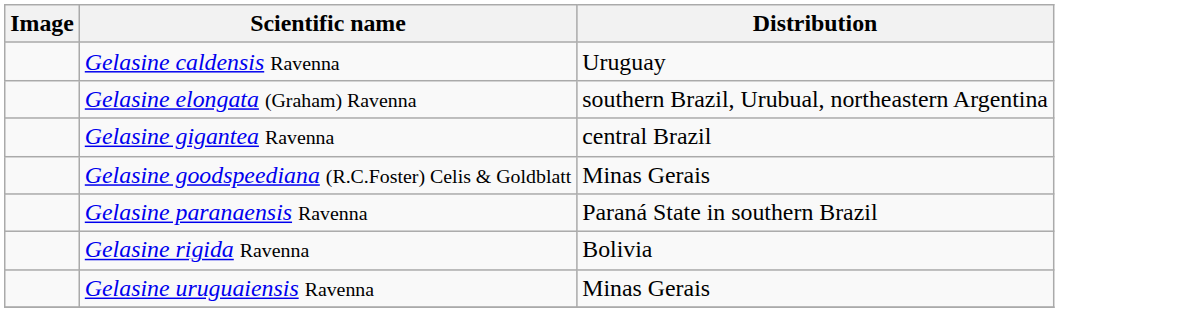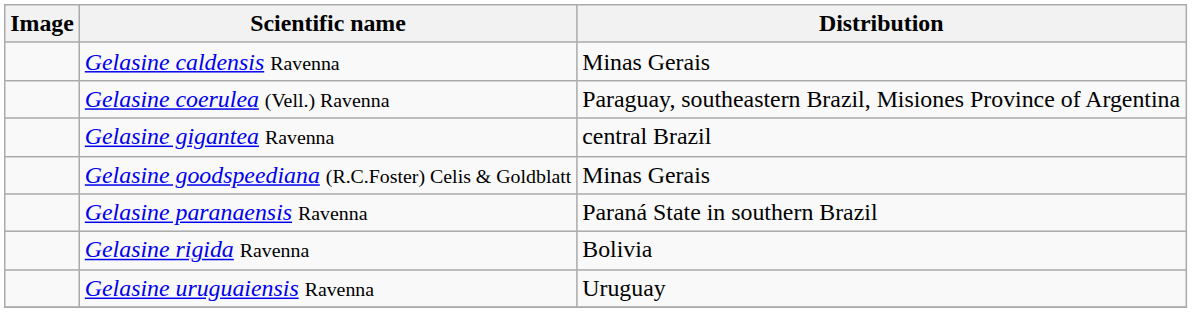 <table class="wikitable">
 <tr>
 <th>Image</th>
 <th>Scientific name</th>
 <th>Distribution</th>
 </tr>
 <tr>
 <td></td>
 <td><em><a href='#'>Gelasine caldensis</a></em> <small>Ravenna</small></td>
-<td>Uruguay</td>
+<td>Minas Gerais</td>
 </tr>
 <tr>
 <td></td>
-<td><em><a href='#'>Gelasine elongata</a></em>  <small>(Graham) Ravenna</small></td>
-<td>southern Brazil, Urubual, northeastern Argentina</td>
+<td><em><a href='#'>Gelasine coerulea</a></em> <small>(Vell.) Ravenna</small></td>
+<td>Paraguay, southeastern Brazil, Misiones Province of Argentina</td>
 </tr>
 <tr>
 <td></td>
 <td><em><a href='#'>Gelasine gigantea</a></em> <small>Ravenna</small></td>
 <td>central Brazil</td>
 </tr>
 <tr>
 <td></td>
 <td><em><a href='#'>Gelasine goodspeediana</a></em> <small>(R.C.Foster) Celis & Goldblatt</small></td>
 <td>Minas Gerais</td>
 </tr>
 <tr>
 <td></td>
 <td><em><a href='#'>Gelasine paranaensis</a></em> <small>Ravenna</small></td>
 <td>Paraná State in southern Brazil</td>
 </tr>
 <tr>
 <td></td>
 <td><em><a href='#'>Gelasine rigida</a></em> <small>Ravenna</small></td>
 <td>Bolivia</td>
 </tr>
 <tr>
 <td></td>
 <td><em><a href='#'>Gelasine uruguaiensis</a></em> <small>Ravenna</small></td>
-<td>Minas Gerais</td>
+<td>Uruguay</td>
 </tr>
 <tr>
 </tr>
 </table>
